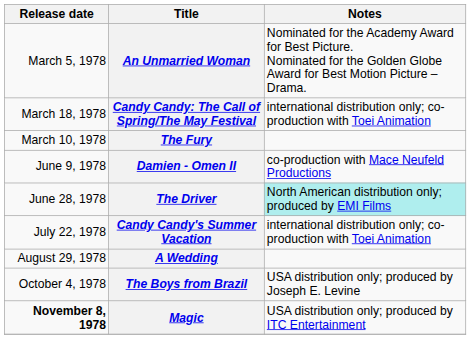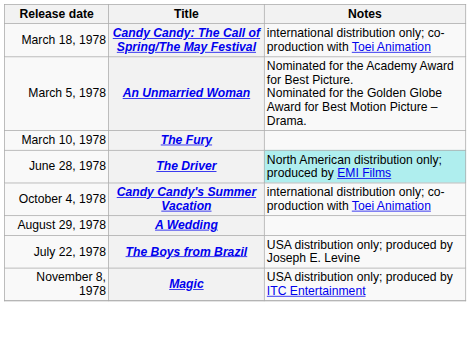 <table class="wikitable plainrowheaders sortable">
 <tr>
 <th scope="col" style="width:130px;">Release date</th>
 <th scope="col">Title</th>
 <th scope="col" class="unsortable">Notes</th>
 </tr>
 <tr>
+<td style="text-align:right;">March 18, 1978</td>
+<th scope="row"><em><a href='#'>Candy Candy: The Call of Spring/The May Festival</a></em></th>
+<td>international distribution only; co-production with <a href='#'>Toei Animation</a></td>
+</tr>
+<tr>
 <td style="text-align:right;">March 5, 1978</td>
 <th scope="row"><em><a href='#'>An Unmarried Woman</a></em></th>
 <td>Nominated for the Academy Award for Best Picture.<br>Nominated for the Golden Globe Award for Best Motion Picture – Drama.</td>
-</tr>
-<tr>
-<td style="text-align:right;">March 18, 1978</td>
-<th scope="row"><em><a href='#'>Candy Candy: The Call of Spring/The May Festival</a></em></th>
-<td>international distribution only; co-production with <a href='#'>Toei Animation</a></td>
 </tr>
 <tr>
 <td style="text-align:right;">March 10, 1978</td>
 <th scope="row"><em><a href='#'>The Fury</a></em></th>
 <td></td>
 </tr>
 <tr>
-<td style="text-align:right;">June 9, 1978</td>
-<th scope="row"><em><a href='#'>Damien - Omen II</a></em></th>
-<td>co-production with <a href='#'>Mace Neufeld Productions</a></td>
-</tr>
-<tr>
 <td style="text-align:right;">June 28, 1978</td>
 <th scope="row"><em><a href='#'>The Driver</a></em></th>
 <td style="background: paleturquoise;">North American distribution only; produced by <a href='#'>EMI Films</a></td>
 </tr>
 <tr>
-<td style="text-align:right;">July 22, 1978</td>
+<td style="text-align:right;">October 4, 1978</td>
 <th scope="row"><em><a href='#'>Candy Candy's Summer Vacation</a></em></th>
 <td>international distribution only; co-production with <a href='#'>Toei Animation</a></td>
 </tr>
 <tr>
 <td style="text-align:right;">August 29, 1978</td>
 <th scope="row"><em><a href='#'>A Wedding</a></em></th>
 <td></td>
 </tr>
 <tr>
-<td style="text-align:right;">October 4, 1978</td>
+<td style="text-align:right;">July 22, 1978</td>
 <th scope="row"><em><a href='#'>The Boys from Brazil</a></em></th>
 <td>USA distribution only; produced by Joseph E. Levine</td>
 </tr>
 <tr>
-<td style="text-align:right;"><strong>November 8, 1978</strong></td>
+<td style="text-align:right;">November 8, 1978</td>
 <th scope="row"><em><a href='#'>Magic</a></em></th>
 <td>USA distribution only; produced by <a href='#'>ITC Entertainment</a></td>
 </tr>
 <tr>
 </tr>
 </table>
